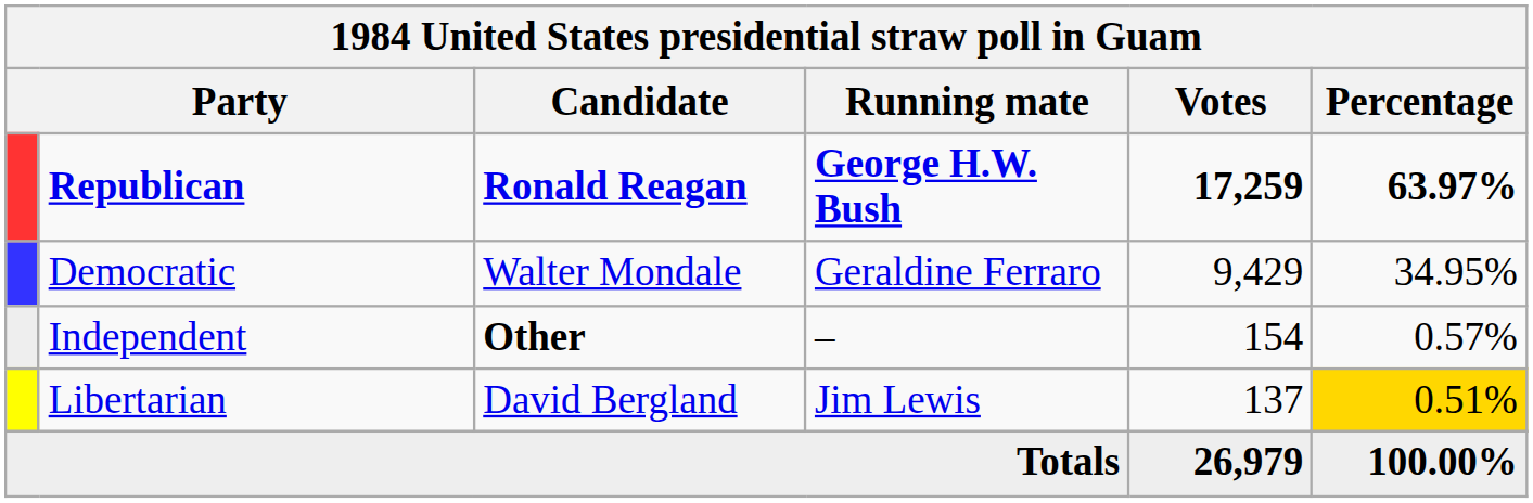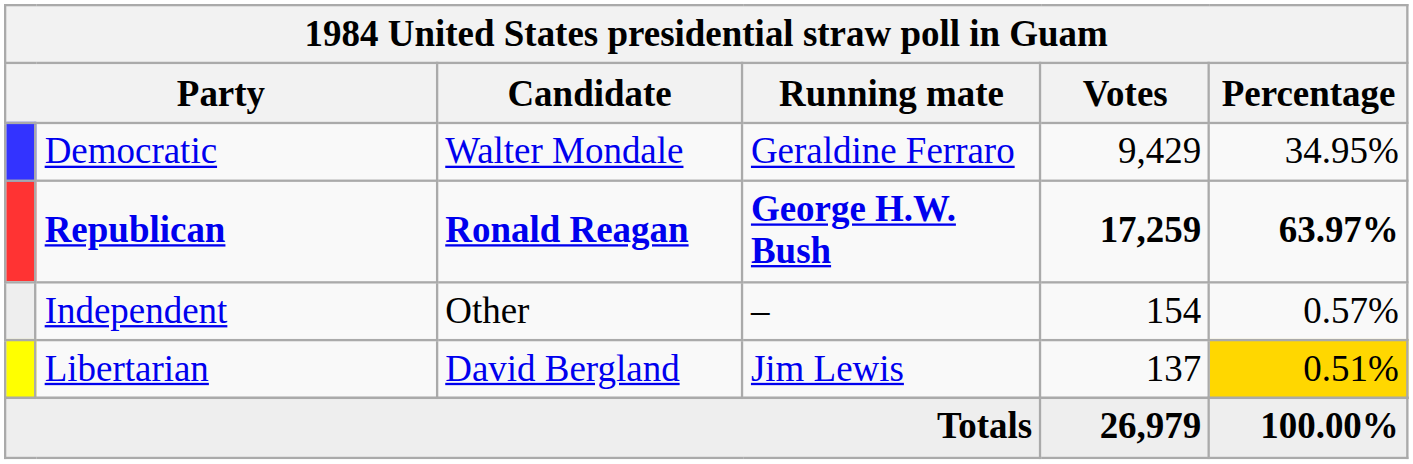 <table class="wikitable">
 <tr>
 <th colspan="6">1984 United States presidential straw poll in Guam</th>
 </tr>
 <tr>
 <th colspan="2" style="width: 15em">Party</th>
 <th style="width: 10em">Candidate</th>
 <th style="width: 10em">Running mate</th>
 <th style="width: 5em">Votes</th>
 <th style="width: 5em">Percentage</th>
 </tr>
 <tr>
+<th style="background:#33f; width:3px;"></th>
+<td style="width: 130px"><a href='#'>Democratic</a></td>
+<td><a href='#'>Walter Mondale</a></td>
+<td><a href='#'>Geraldine Ferraro</a></td>
+<td style="text-align:right;">9,429</td>
+<td style="text-align:right;">34.95%</td>
+</tr>
+<tr>
 <th style="background:#f33; width:3px;"></th>
 <td style="width: 130px"><a href='#'><strong>Republican</strong></a></td>
 <td><strong><a href='#'>Ronald Reagan</a></strong></td>
 <td><strong><a href='#'>George H.W. Bush</a></strong></td>
 <td style="text-align:right;"><strong>17,259</strong></td>
 <td style="text-align:right;"><strong>63.97%</strong></td>
 </tr>
 <tr>
-<th style="background:#33f; width:3px;"></th>
-<td style="width: 130px"><a href='#'>Democratic</a></td>
-<td><a href='#'>Walter Mondale</a></td>
-<td><a href='#'>Geraldine Ferraro</a></td>
-<td style="text-align:right;">9,429</td>
-<td style="text-align:right;">34.95%</td>
-</tr>
-<tr>
 <th style="background:#eee; width:3px;"></th>
 <td style="width: 130px"><a href='#'>Independent</a></td>
-<td><strong>Other</strong></td>
+<td>Other</td>
 <td>–</td>
 <td style="text-align:right;">154</td>
 <td style="text-align:right;">0.57%</td>
 </tr>
 <tr>
 <th style="background:#ff0; width:3px;"></th>
 <td style="width: 130px"><a href='#'>Libertarian</a></td>
 <td><a href='#'>David Bergland</a></td>
 <td><a href='#'>Jim Lewis</a></td>
 <td style="text-align:right;">137</td>
 <td style="background: gold; text-align:right;">0.51%</td>
 </tr>
 <tr>
 </tr>
 <tr style="background:#eee; text-align:right;">
 <td colspan="4"><strong>Totals</strong></td>
 <td><strong>26,979</strong></td>
 <td><strong>100.00%</strong></td>
 </tr>
 </table>
